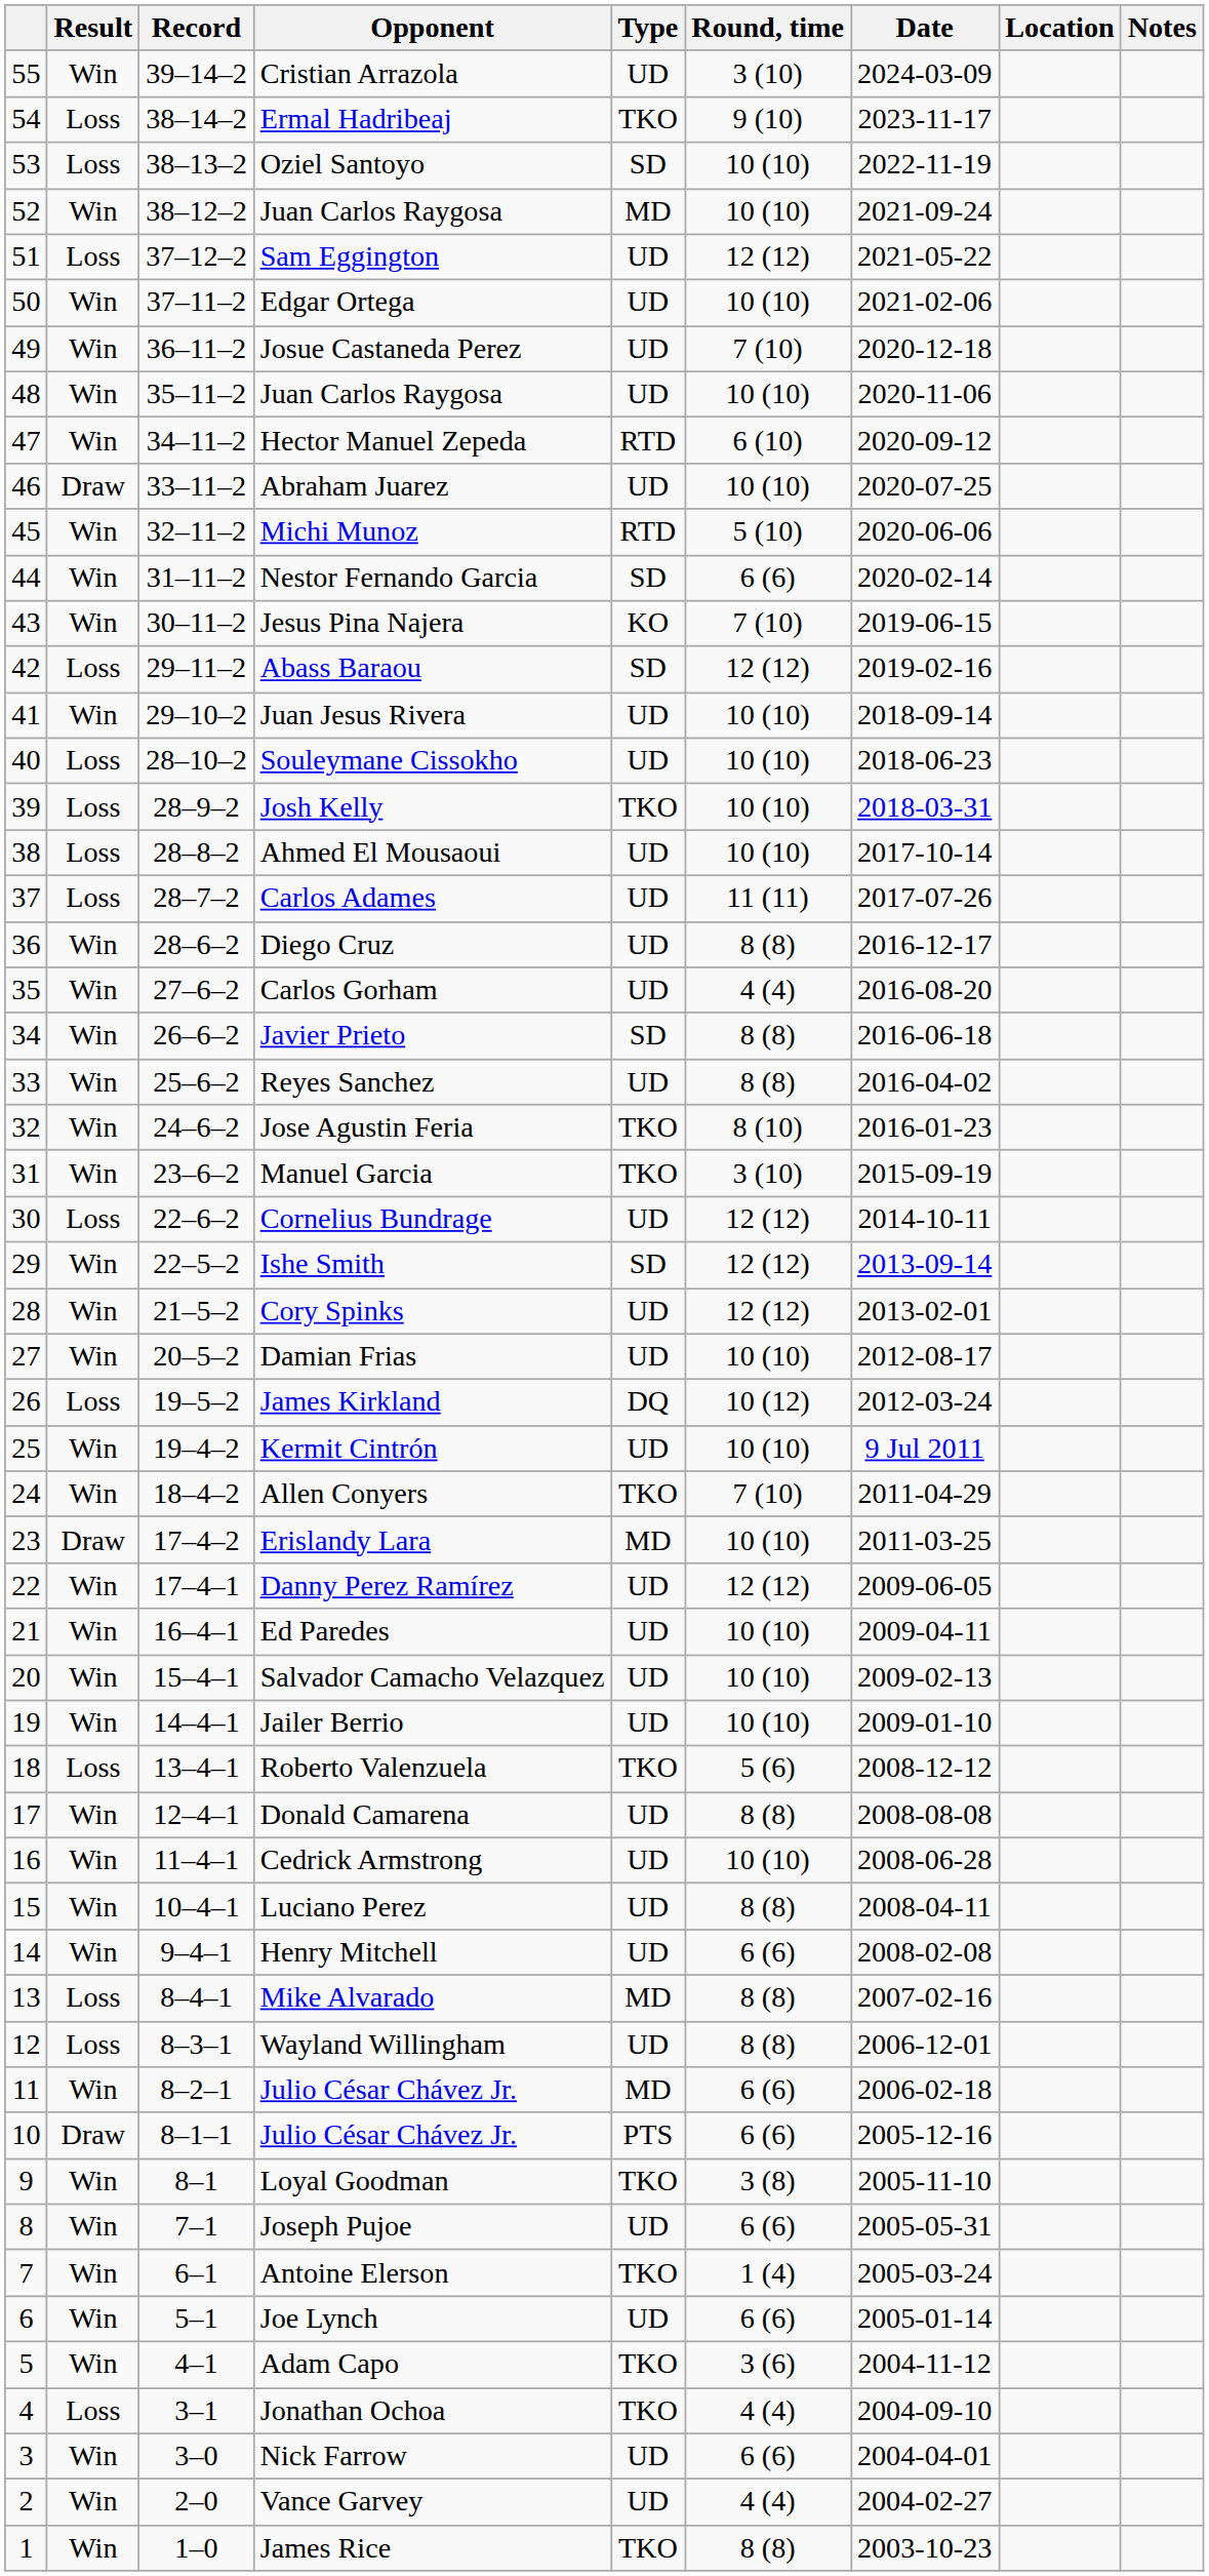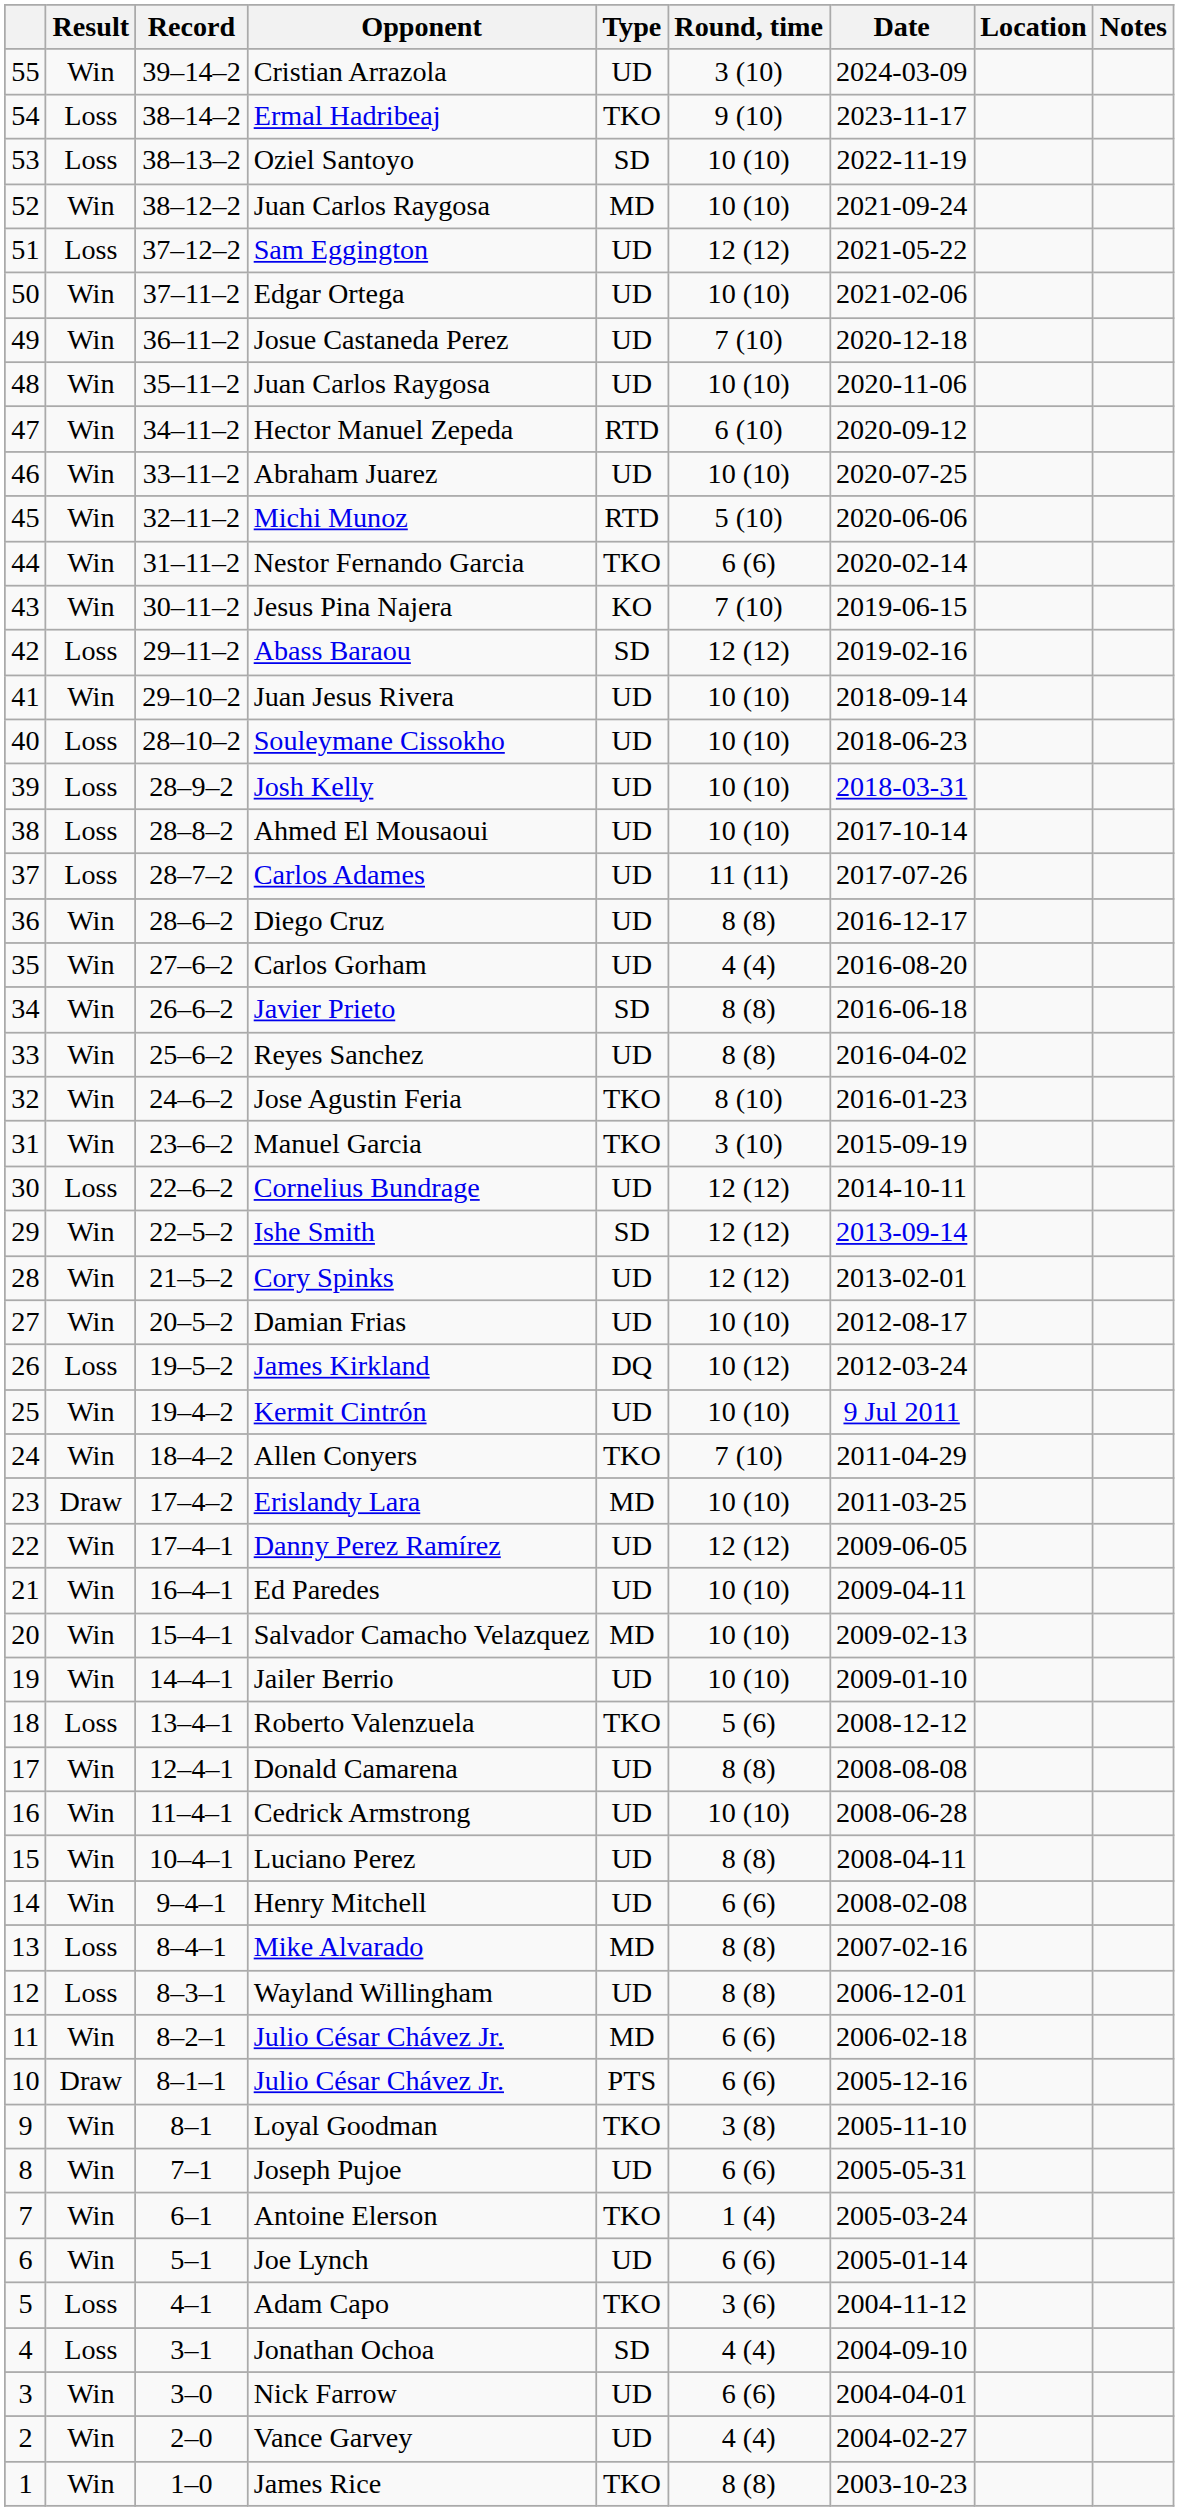 <table class=wikitable style=text-align:center>
 <tr>
 <th></th>
 <th>Result</th>
 <th>Record</th>
 <th>Opponent</th>
 <th>Type</th>
 <th>Round, time</th>
 <th>Date</th>
 <th>Location</th>
 <th>Notes</th>
 </tr>
 <tr>
 <td>55</td>
 <td>Win</td>
 <td>39–14–2</td>
 <td align=left>Cristian Arrazola</td>
 <td>UD</td>
 <td>3 (10)</td>
 <td>2024-03-09</td>
 <td align=left></td>
 <td align=left></td>
 </tr>
 <tr>
 <td>54</td>
 <td>Loss</td>
 <td>38–14–2</td>
 <td align=left><a href='#'>Ermal Hadribeaj</a></td>
 <td>TKO</td>
 <td>9 (10)</td>
 <td>2023-11-17</td>
 <td align=left></td>
 <td align=left></td>
 </tr>
 <tr>
 <td>53</td>
 <td>Loss</td>
 <td>38–13–2</td>
 <td align=left>Oziel Santoyo</td>
 <td>SD</td>
 <td>10 (10)</td>
 <td>2022-11-19</td>
 <td align=left></td>
 <td align=left></td>
 </tr>
 <tr>
 <td>52</td>
 <td>Win</td>
 <td>38–12–2</td>
 <td align=left>Juan Carlos Raygosa</td>
 <td>MD</td>
 <td>10 (10)</td>
 <td>2021-09-24</td>
 <td align=left></td>
 <td align=left></td>
 </tr>
 <tr>
 <td>51</td>
 <td>Loss</td>
 <td>37–12–2</td>
 <td align=left><a href='#'>Sam Eggington</a></td>
 <td>UD</td>
 <td>12 (12)</td>
 <td>2021-05-22</td>
 <td align=left></td>
 <td align=left></td>
 </tr>
 <tr>
 <td>50</td>
 <td>Win</td>
 <td>37–11–2</td>
 <td align=left>Edgar Ortega</td>
 <td>UD</td>
 <td>10 (10)</td>
 <td>2021-02-06</td>
 <td align=left></td>
 <td align=left></td>
 </tr>
 <tr>
 <td>49</td>
 <td>Win</td>
 <td>36–11–2</td>
 <td align=left>Josue Castaneda Perez</td>
 <td>UD</td>
 <td>7 (10)</td>
 <td>2020-12-18</td>
 <td align=left></td>
 <td align=left></td>
 </tr>
 <tr>
 <td>48</td>
 <td>Win</td>
 <td>35–11–2</td>
 <td align=left>Juan Carlos Raygosa</td>
 <td>UD</td>
 <td>10 (10)</td>
 <td>2020-11-06</td>
 <td align=left></td>
 <td align=left></td>
 </tr>
 <tr>
 <td>47</td>
 <td>Win</td>
 <td>34–11–2</td>
 <td align=left>Hector Manuel Zepeda</td>
 <td>RTD</td>
 <td>6 (10)</td>
 <td>2020-09-12</td>
 <td align=left></td>
 <td align=left></td>
 </tr>
 <tr>
 <td>46</td>
-<td>Draw</td>
+<td>Win</td>
 <td>33–11–2</td>
 <td align=left>Abraham Juarez</td>
 <td>UD</td>
 <td>10 (10)</td>
 <td>2020-07-25</td>
 <td align=left></td>
 <td align=left></td>
 </tr>
 <tr>
 <td>45</td>
 <td>Win</td>
 <td>32–11–2</td>
 <td align=left><a href='#'>Michi Munoz</a></td>
 <td>RTD</td>
 <td>5 (10)</td>
 <td>2020-06-06</td>
 <td align=left></td>
 <td align=left></td>
 </tr>
 <tr>
 <td>44</td>
 <td>Win</td>
 <td>31–11–2</td>
 <td align=left>Nestor Fernando Garcia</td>
-<td>SD</td>
+<td>TKO</td>
 <td>6 (6)</td>
 <td>2020-02-14</td>
 <td align=left></td>
 <td align=left></td>
 </tr>
 <tr>
 <td>43</td>
 <td>Win</td>
 <td>30–11–2</td>
 <td align=left>Jesus Pina Najera</td>
 <td>KO</td>
 <td>7 (10)</td>
 <td>2019-06-15</td>
 <td align=left></td>
 <td align=left></td>
 </tr>
 <tr>
 <td>42</td>
 <td>Loss</td>
 <td>29–11–2</td>
 <td align=left><a href='#'>Abass Baraou</a></td>
 <td>SD</td>
 <td>12 (12)</td>
 <td>2019-02-16</td>
 <td align=left></td>
 <td align=left></td>
 </tr>
 <tr>
 <td>41</td>
 <td>Win</td>
 <td>29–10–2</td>
 <td align=left>Juan Jesus Rivera</td>
 <td>UD</td>
 <td>10 (10)</td>
 <td>2018-09-14</td>
 <td align=left></td>
 <td align=left></td>
 </tr>
 <tr>
 <td>40</td>
 <td>Loss</td>
 <td>28–10–2</td>
 <td align=left><a href='#'>Souleymane Cissokho</a></td>
 <td>UD</td>
 <td>10 (10)</td>
 <td>2018-06-23</td>
 <td align=left></td>
 <td align=left></td>
 </tr>
 <tr>
 <td>39</td>
 <td>Loss</td>
 <td>28–9–2</td>
 <td align=left><a href='#'>Josh Kelly</a></td>
-<td>TKO</td>
+<td>UD</td>
 <td>10 (10)</td>
 <td><a href='#'>2018-03-31</a></td>
 <td align=left></td>
 <td align=left></td>
 </tr>
 <tr>
 <td>38</td>
 <td>Loss</td>
 <td>28–8–2</td>
 <td align=left>Ahmed El Mousaoui</td>
 <td>UD</td>
 <td>10 (10)</td>
 <td>2017-10-14</td>
 <td align=left></td>
 <td align=left></td>
 </tr>
 <tr>
 <td>37</td>
 <td>Loss</td>
 <td>28–7–2</td>
 <td align=left><a href='#'>Carlos Adames</a></td>
 <td>UD</td>
 <td>11 (11)</td>
 <td>2017-07-26</td>
 <td align=left></td>
 <td align=left></td>
 </tr>
 <tr>
 <td>36</td>
 <td>Win</td>
 <td>28–6–2</td>
 <td align=left>Diego Cruz</td>
 <td>UD</td>
 <td>8 (8)</td>
 <td>2016-12-17</td>
 <td align=left></td>
 <td align=left></td>
 </tr>
 <tr>
 <td>35</td>
 <td>Win</td>
 <td>27–6–2</td>
 <td align=left>Carlos Gorham</td>
 <td>UD</td>
 <td>4 (4)</td>
 <td>2016-08-20</td>
 <td align=left></td>
 <td align=left></td>
 </tr>
 <tr>
 <td>34</td>
 <td>Win</td>
 <td>26–6–2</td>
 <td align=left><a href='#'>Javier Prieto</a></td>
 <td>SD</td>
 <td>8 (8)</td>
 <td>2016-06-18</td>
 <td align=left></td>
 <td align=left></td>
 </tr>
 <tr>
 <td>33</td>
 <td>Win</td>
 <td>25–6–2</td>
 <td align=left>Reyes Sanchez</td>
 <td>UD</td>
 <td>8 (8)</td>
 <td>2016-04-02</td>
 <td align=left></td>
 <td align=left></td>
 </tr>
 <tr>
 <td>32</td>
 <td>Win</td>
 <td>24–6–2</td>
 <td align=left>Jose Agustin Feria</td>
 <td>TKO</td>
 <td>8 (10)</td>
 <td>2016-01-23</td>
 <td align=left></td>
 <td align=left></td>
 </tr>
 <tr>
 <td>31</td>
 <td>Win</td>
 <td>23–6–2</td>
 <td align=left>Manuel Garcia</td>
 <td>TKO</td>
 <td>3 (10)</td>
 <td>2015-09-19</td>
 <td align=left></td>
 <td align=left></td>
 </tr>
 <tr>
 <td>30</td>
 <td>Loss</td>
 <td>22–6–2</td>
 <td align=left><a href='#'>Cornelius Bundrage</a></td>
 <td>UD</td>
 <td>12 (12)</td>
 <td>2014-10-11</td>
 <td align=left></td>
 <td align=left></td>
 </tr>
 <tr>
 <td>29</td>
 <td>Win</td>
 <td>22–5–2</td>
 <td align=left><a href='#'>Ishe Smith</a></td>
 <td>SD</td>
 <td>12 (12)</td>
 <td><a href='#'>2013-09-14</a></td>
 <td align=left></td>
 <td align=left></td>
 </tr>
 <tr>
 <td>28</td>
 <td>Win</td>
 <td>21–5–2</td>
 <td align=left><a href='#'>Cory Spinks</a></td>
 <td>UD</td>
 <td>12 (12)</td>
 <td>2013-02-01</td>
 <td align=left></td>
 <td align=left></td>
 </tr>
 <tr>
 <td>27</td>
 <td>Win</td>
 <td>20–5–2</td>
 <td align=left>Damian Frias</td>
 <td>UD</td>
 <td>10 (10)</td>
 <td>2012-08-17</td>
 <td align=left></td>
 <td align=left></td>
 </tr>
 <tr>
 <td>26</td>
 <td>Loss</td>
 <td>19–5–2</td>
 <td align=left><a href='#'>James Kirkland</a></td>
 <td>DQ</td>
 <td>10 (12)</td>
 <td>2012-03-24</td>
 <td align=left></td>
 <td align=left></td>
 </tr>
 <tr>
 <td>25</td>
 <td>Win</td>
 <td>19–4–2</td>
 <td align=left><a href='#'>Kermit Cintrón</a></td>
 <td>UD</td>
 <td>10 (10)</td>
 <td><a href='#'>9 Jul 2011</a></td>
 <td align=left></td>
 <td align=left></td>
 </tr>
 <tr>
 <td>24</td>
 <td>Win</td>
 <td>18–4–2</td>
 <td align=left>Allen Conyers</td>
 <td>TKO</td>
 <td>7 (10)</td>
 <td>2011-04-29</td>
 <td align=left></td>
 <td align=left></td>
 </tr>
 <tr>
 <td>23</td>
 <td>Draw</td>
 <td>17–4–2</td>
 <td align=left><a href='#'>Erislandy Lara</a></td>
 <td>MD</td>
 <td>10 (10)</td>
 <td>2011-03-25</td>
 <td align=left></td>
 <td align=left></td>
 </tr>
 <tr>
 <td>22</td>
 <td>Win</td>
 <td>17–4–1</td>
 <td align=left><a href='#'>Danny Perez Ramírez</a></td>
 <td>UD</td>
 <td>12 (12)</td>
 <td>2009-06-05</td>
 <td align=left></td>
 <td align=left></td>
 </tr>
 <tr>
 <td>21</td>
 <td>Win</td>
 <td>16–4–1</td>
 <td align=left>Ed Paredes</td>
 <td>UD</td>
 <td>10 (10)</td>
 <td>2009-04-11</td>
 <td align=left></td>
 <td align=left></td>
 </tr>
 <tr>
 <td>20</td>
 <td>Win</td>
 <td>15–4–1</td>
 <td align=left>Salvador Camacho Velazquez</td>
-<td>UD</td>
+<td>MD</td>
 <td>10 (10)</td>
 <td>2009-02-13</td>
 <td align=left></td>
 <td align=left></td>
 </tr>
 <tr>
 <td>19</td>
 <td>Win</td>
 <td>14–4–1</td>
 <td align=left>Jailer Berrio</td>
 <td>UD</td>
 <td>10 (10)</td>
 <td>2009-01-10</td>
 <td align=left></td>
 <td align=left></td>
 </tr>
 <tr>
 <td>18</td>
 <td>Loss</td>
 <td>13–4–1</td>
 <td align=left>Roberto Valenzuela</td>
 <td>TKO</td>
 <td>5 (6)</td>
 <td>2008-12-12</td>
 <td align=left></td>
 <td align=left></td>
 </tr>
 <tr>
 <td>17</td>
 <td>Win</td>
 <td>12–4–1</td>
 <td align=left>Donald Camarena</td>
 <td>UD</td>
 <td>8 (8)</td>
 <td>2008-08-08</td>
 <td align=left></td>
 <td align=left></td>
 </tr>
 <tr>
 <td>16</td>
 <td>Win</td>
 <td>11–4–1</td>
 <td align=left>Cedrick Armstrong</td>
 <td>UD</td>
 <td>10 (10)</td>
 <td>2008-06-28</td>
 <td align=left></td>
 <td align=left></td>
 </tr>
 <tr>
 <td>15</td>
 <td>Win</td>
 <td>10–4–1</td>
 <td align=left>Luciano Perez</td>
 <td>UD</td>
 <td>8 (8)</td>
 <td>2008-04-11</td>
 <td align=left></td>
 <td align=left></td>
 </tr>
 <tr>
 <td>14</td>
 <td>Win</td>
 <td>9–4–1</td>
 <td align=left>Henry Mitchell</td>
 <td>UD</td>
 <td>6 (6)</td>
 <td>2008-02-08</td>
 <td align=left></td>
 <td align=left></td>
 </tr>
 <tr>
 <td>13</td>
 <td>Loss</td>
 <td>8–4–1</td>
 <td align=left><a href='#'>Mike Alvarado</a></td>
 <td>MD</td>
 <td>8 (8)</td>
 <td>2007-02-16</td>
 <td align=left></td>
 <td align=left></td>
 </tr>
 <tr>
 <td>12</td>
 <td>Loss</td>
 <td>8–3–1</td>
 <td align=left>Wayland Willingham</td>
 <td>UD</td>
 <td>8 (8)</td>
 <td>2006-12-01</td>
 <td align=left></td>
 <td align=left></td>
 </tr>
 <tr>
 <td>11</td>
 <td>Win</td>
 <td>8–2–1</td>
 <td align=left><a href='#'>Julio César Chávez Jr.</a></td>
 <td>MD</td>
 <td>6 (6)</td>
 <td>2006-02-18</td>
 <td align=left></td>
 <td align=left></td>
 </tr>
 <tr>
 <td>10</td>
 <td>Draw</td>
 <td>8–1–1</td>
 <td align=left><a href='#'>Julio César Chávez Jr.</a></td>
 <td>PTS</td>
 <td>6 (6)</td>
 <td>2005-12-16</td>
 <td align=left></td>
 <td align=left></td>
 </tr>
 <tr>
 <td>9</td>
 <td>Win</td>
 <td>8–1</td>
 <td align=left>Loyal Goodman</td>
 <td>TKO</td>
 <td>3 (8)</td>
 <td>2005-11-10</td>
 <td align=left></td>
 <td align=left></td>
 </tr>
 <tr>
 <td>8</td>
 <td>Win</td>
 <td>7–1</td>
 <td align=left>Joseph Pujoe</td>
 <td>UD</td>
 <td>6 (6)</td>
 <td>2005-05-31</td>
 <td align=left></td>
 <td align=left></td>
 </tr>
 <tr>
 <td>7</td>
 <td>Win</td>
 <td>6–1</td>
 <td align=left>Antoine Elerson</td>
 <td>TKO</td>
 <td>1 (4)</td>
 <td>2005-03-24</td>
 <td align=left></td>
 <td align=left></td>
 </tr>
 <tr>
 <td>6</td>
 <td>Win</td>
 <td>5–1</td>
 <td align=left>Joe Lynch</td>
 <td>UD</td>
 <td>6 (6)</td>
 <td>2005-01-14</td>
 <td align=left></td>
 <td align=left></td>
 </tr>
 <tr>
 <td>5</td>
-<td>Win</td>
+<td>Loss</td>
 <td>4–1</td>
 <td align=left>Adam Capo</td>
 <td>TKO</td>
 <td>3 (6)</td>
 <td>2004-11-12</td>
 <td align=left></td>
 <td align=left></td>
 </tr>
 <tr>
 <td>4</td>
 <td>Loss</td>
 <td>3–1</td>
 <td align=left>Jonathan Ochoa</td>
-<td>TKO</td>
+<td>SD</td>
 <td>4 (4)</td>
 <td>2004-09-10</td>
 <td align=left></td>
 <td align=left></td>
 </tr>
 <tr>
 <td>3</td>
 <td>Win</td>
 <td>3–0</td>
 <td align=left>Nick Farrow</td>
 <td>UD</td>
 <td>6 (6)</td>
 <td>2004-04-01</td>
 <td align=left></td>
 <td align=left></td>
 </tr>
 <tr>
 <td>2</td>
 <td>Win</td>
 <td>2–0</td>
 <td align=left>Vance Garvey</td>
 <td>UD</td>
 <td>4 (4)</td>
 <td>2004-02-27</td>
 <td align=left></td>
 <td align=left></td>
 </tr>
 <tr>
 <td>1</td>
 <td>Win</td>
 <td>1–0</td>
 <td align=left>James Rice</td>
 <td>TKO</td>
 <td>8 (8)</td>
 <td>2003-10-23</td>
 <td align=left></td>
 <td align=left></td>
 </tr>
 </table>
